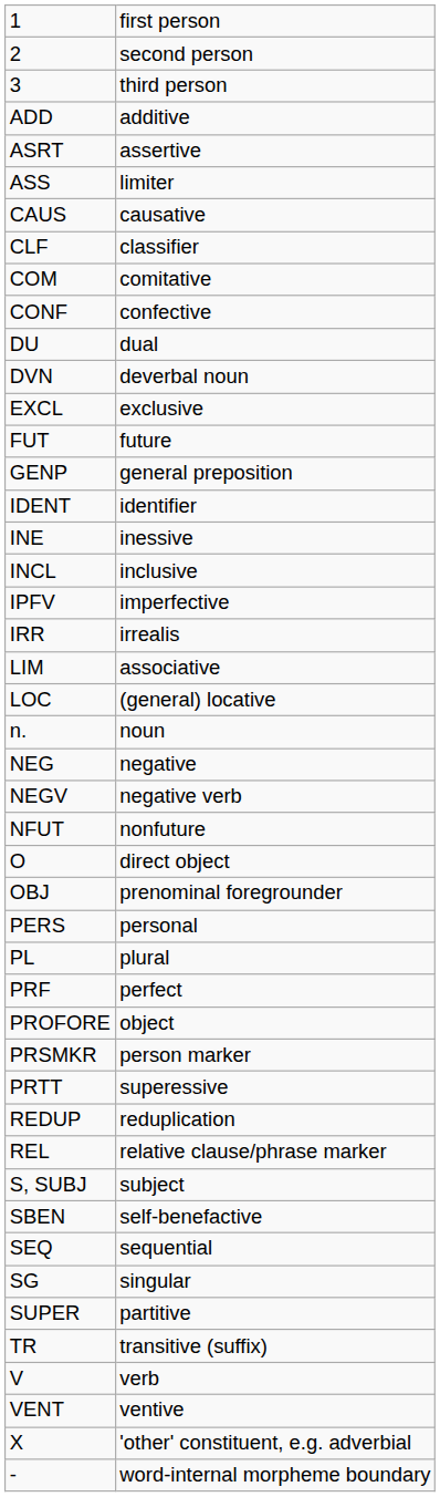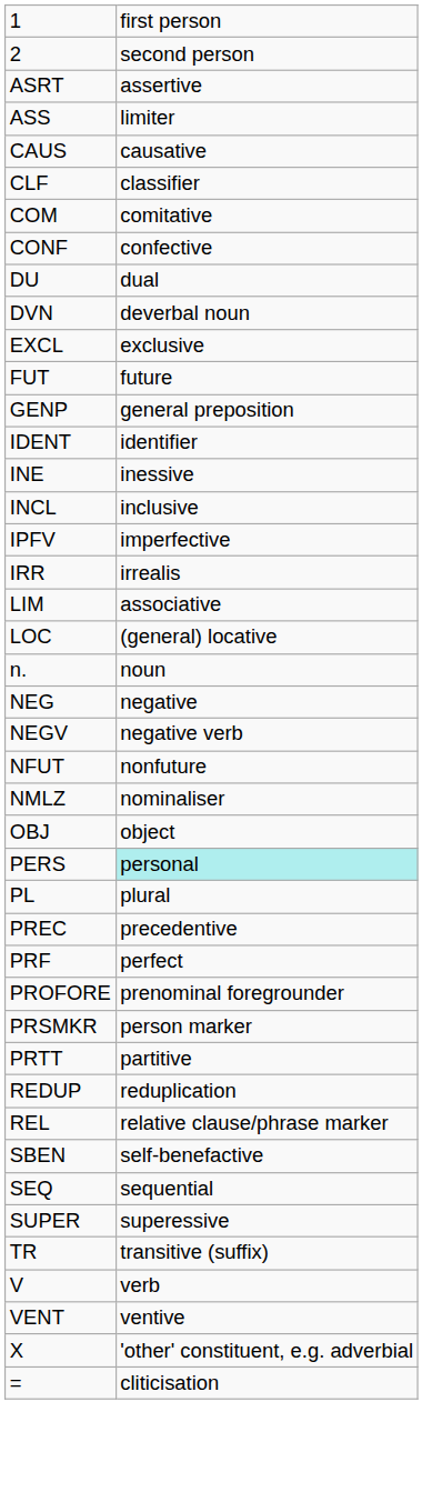 <table class="wikitable">
 <tr>
 <td>1</td>
 <td>first  person</td>
 </tr>
 <tr>
 <td>2</td>
 <td>second  person</td>
-</tr>
-<tr>
-<td>3</td>
-<td>third  person</td>
-</tr>
-<tr>
-<td>ADD</td>
-<td>additive</td>
 </tr>
 <tr>
 <td>ASRT</td>
 <td>assertive</td>
 </tr>
 <tr>
 <td>ASS</td>
 <td>limiter</td>
 </tr>
 <tr>
 <td>CAUS</td>
 <td>causative</td>
 </tr>
 <tr>
 <td>CLF</td>
 <td>classifier</td>
 </tr>
 <tr>
 <td>COM</td>
 <td>comitative</td>
 </tr>
 <tr>
 <td>CONF</td>
 <td>confective</td>
 </tr>
 <tr>
 <td>DU</td>
 <td>dual</td>
 </tr>
 <tr>
 <td>DVN</td>
 <td>deverbal noun</td>
 </tr>
 <tr>
 <td>EXCL</td>
 <td>exclusive</td>
 </tr>
 <tr>
 <td>FUT</td>
 <td>future</td>
 </tr>
 <tr>
 <td>GENP</td>
 <td>general preposition</td>
 </tr>
 <tr>
 <td>IDENT</td>
 <td>identifier</td>
 </tr>
 <tr>
 <td>INE</td>
 <td>inessive</td>
 </tr>
 <tr>
 <td>INCL</td>
 <td>inclusive</td>
 </tr>
 <tr>
 <td>IPFV</td>
 <td>imperfective</td>
 </tr>
 <tr>
 <td>IRR</td>
 <td>irrealis</td>
 </tr>
 <tr>
 <td>LIM</td>
 <td>associative</td>
 </tr>
 <tr>
 <td>LOC</td>
 <td>(general) locative</td>
 </tr>
 <tr>
 <td>n.</td>
 <td>noun</td>
 </tr>
 <tr>
 <td>NEG</td>
 <td>negative</td>
 </tr>
 <tr>
 <td>NEGV</td>
 <td>negative verb</td>
 </tr>
 <tr>
 <td>NFUT</td>
 <td>nonfuture</td>
 </tr>
 <tr>
-<td>O</td>
-<td>direct object</td>
+<td>NMLZ</td>
+<td>nominaliser</td>
 </tr>
 <tr>
 <td>OBJ</td>
-<td>prenominal foregrounder</td>
+<td>object</td>
 </tr>
 <tr>
 <td>PERS</td>
-<td>personal</td>
+<td style="background: paleturquoise;">personal</td>
 </tr>
 <tr>
 <td>PL</td>
 <td>plural</td>
+</tr>
+<tr>
+<td>PREC</td>
+<td>precedentive</td>
 </tr>
 <tr>
 <td>PRF</td>
 <td>perfect</td>
 </tr>
 <tr>
 <td>PROFORE</td>
-<td>object</td>
+<td>prenominal foregrounder</td>
 </tr>
 <tr>
 <td>PRSMKR</td>
 <td>person marker</td>
 </tr>
 <tr>
 <td>PRTT</td>
-<td>superessive</td>
+<td>partitive</td>
 </tr>
 <tr>
 <td>REDUP</td>
 <td>reduplication</td>
 </tr>
 <tr>
 <td>REL</td>
 <td>relative clause/phrase marker</td>
 </tr>
 <tr>
-<td>S, SUBJ</td>
-<td>subject</td>
-</tr>
-<tr>
 <td>SBEN</td>
 <td>self-benefactive</td>
 </tr>
 <tr>
 <td>SEQ</td>
 <td>sequential</td>
 </tr>
 <tr>
-<td>SG</td>
-<td>singular</td>
-</tr>
-<tr>
 <td>SUPER</td>
-<td>partitive</td>
+<td>superessive</td>
 </tr>
 <tr>
 <td>TR</td>
 <td>transitive (suffix)</td>
 </tr>
 <tr>
 <td>V</td>
 <td>verb</td>
 </tr>
 <tr>
 <td>VENT</td>
 <td>ventive</td>
 </tr>
 <tr>
 <td>X</td>
 <td>'other'  constituent, e.g. adverbial</td>
 </tr>
 <tr>
-<td>-</td>
-<td>word-internal morpheme boundary</td>
+<td>=</td>
+<td>cliticisation</td>
 </tr>
 </table>
